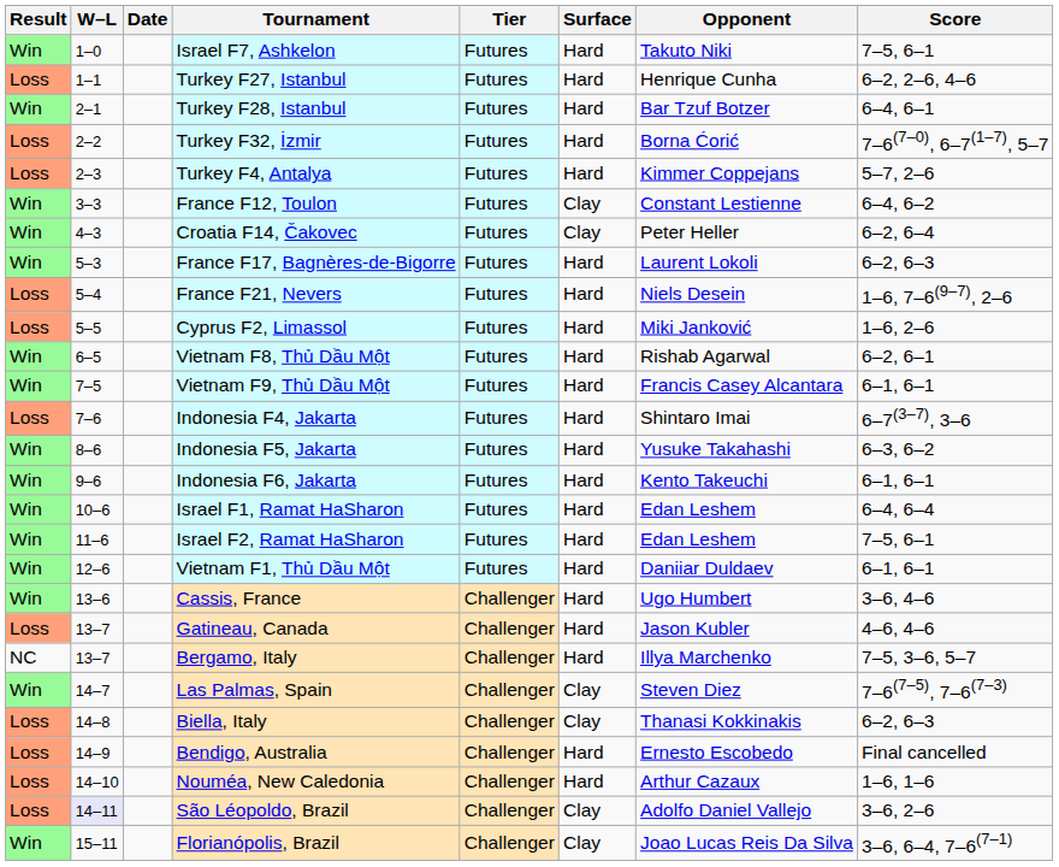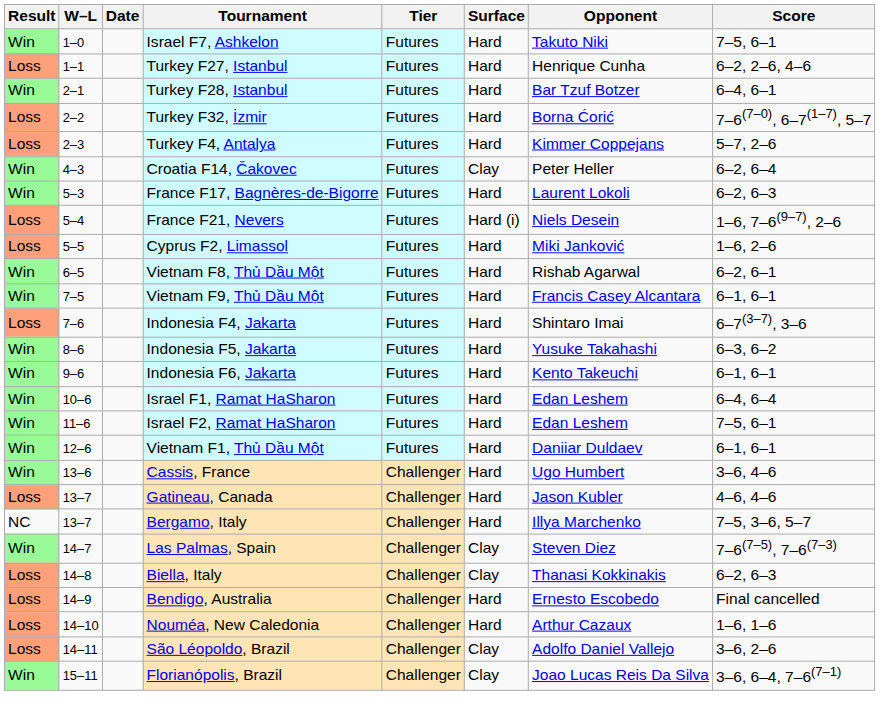 <table class="sortable wikitable">
 <tr>
 <th>Result</th>
 <th class="unsortable">W–L</th>
 <th>Date</th>
 <th>Tournament</th>
 <th>Tier</th>
 <th>Surface</th>
 <th>Opponent</th>
 <th class="unsortable">Score</th>
 </tr>
 <tr>
 <td bgcolor=98fb98>Win</td>
 <td><small>1–0</small></td>
 <td></td>
 <td style="background:#cffcff;">Israel F7, <a href='#'>Ashkelon</a></td>
 <td style="background:#cffcff;">Futures</td>
 <td>Hard</td>
 <td> <a href='#'>Takuto Niki</a></td>
 <td>7–5, 6–1</td>
 </tr>
 <tr>
 <td bgcolor=FFA07A>Loss</td>
 <td><small>1–1</small></td>
 <td></td>
 <td style="background:#cffcff;">Turkey F27, <a href='#'>Istanbul</a></td>
 <td style="background:#cffcff;">Futures</td>
 <td>Hard</td>
 <td> Henrique Cunha</td>
 <td>6–2, 2–6, 4–6</td>
 </tr>
 <tr>
 <td bgcolor=98fb98>Win</td>
 <td><small>2–1</small></td>
 <td></td>
 <td style="background:#cffcff;">Turkey F28, <a href='#'>Istanbul</a></td>
 <td style="background:#cffcff;">Futures</td>
 <td>Hard</td>
 <td> <a href='#'>Bar Tzuf Botzer</a></td>
 <td>6–4, 6–1</td>
 </tr>
 <tr>
 <td bgcolor=FFA07A>Loss</td>
 <td><small>2–2</small></td>
 <td></td>
 <td style="background:#cffcff;">Turkey F32, <a href='#'>İzmir</a></td>
 <td bgcolor=cffcff>Futures</td>
 <td>Hard</td>
 <td> <a href='#'>Borna Ćorić</a></td>
 <td>7–6<sup>(7–0)</sup>, 6–7<sup>(1–7)</sup>, 5–7</td>
 </tr>
 <tr>
 <td bgcolor=FFA07A>Loss</td>
 <td><small>2–3</small></td>
 <td></td>
 <td style="background:#cffcff;">Turkey F4, <a href='#'>Antalya</a></td>
 <td style="background:#cffcff;">Futures</td>
 <td>Hard</td>
 <td> <a href='#'>Kimmer Coppejans</a></td>
 <td>5–7, 2–6</td>
 </tr>
 <tr>
 <td bgcolor=98fb98>Win</td>
-<td><small>3–3</small></td>
-<td></td>
-<td style="background:#cffcff;">France F12, <a href='#'>Toulon</a></td>
-<td style="background:#cffcff;">Futures</td>
-<td>Clay</td>
-<td> <a href='#'>Constant Lestienne</a></td>
-<td>6–4, 6–2</td>
-</tr>
-<tr>
-<td bgcolor=98fb98>Win</td>
 <td><small>4–3</small></td>
 <td></td>
 <td style="background:#cffcff;">Croatia F14, <a href='#'>Čakovec</a></td>
 <td style="background:#cffcff;">Futures</td>
 <td>Clay</td>
 <td> Peter Heller</td>
 <td>6–2, 6–4</td>
 </tr>
 <tr>
 <td bgcolor=98fb98>Win</td>
 <td><small>5–3</small></td>
 <td></td>
 <td style="background:#cffcff;">France F17, <a href='#'>Bagnères-de-Bigorre</a></td>
 <td style="background:#cffcff;">Futures</td>
 <td>Hard</td>
 <td> <a href='#'>Laurent Lokoli</a></td>
 <td>6–2, 6–3</td>
 </tr>
 <tr>
 <td bgcolor=FFA07A>Loss</td>
 <td><small>5–4</small></td>
 <td></td>
 <td style="background:#cffcff;">France F21, <a href='#'>Nevers</a></td>
 <td style="background:#cffcff;">Futures</td>
-<td>Hard</td>
+<td>Hard (i)</td>
 <td> <a href='#'>Niels Desein</a></td>
 <td>1–6, 7–6<sup>(9–7)</sup>, 2–6</td>
 </tr>
 <tr>
 <td bgcolor=FFA07A>Loss</td>
 <td><small>5–5</small></td>
 <td></td>
 <td style="background:#cffcff;">Cyprus F2, <a href='#'>Limassol</a></td>
 <td style="background:#cffcff;">Futures</td>
 <td>Hard</td>
 <td> <a href='#'>Miki Janković</a></td>
 <td>1–6, 2–6</td>
 </tr>
 <tr>
 <td bgcolor=98fb98>Win</td>
 <td><small>6–5</small></td>
 <td></td>
 <td style="background:#cffcff;">Vietnam F8, <a href='#'>Thủ Dầu Một</a></td>
 <td style="background:#cffcff;">Futures</td>
 <td>Hard</td>
 <td> Rishab Agarwal</td>
 <td>6–2, 6–1</td>
 </tr>
 <tr>
 <td bgcolor=98fb98>Win</td>
 <td><small>7–5</small></td>
 <td></td>
 <td style="background:#cffcff;">Vietnam F9, <a href='#'>Thủ Dầu Một</a></td>
 <td style="background:#cffcff;">Futures</td>
 <td>Hard</td>
 <td> <a href='#'>Francis Casey Alcantara</a></td>
 <td>6–1, 6–1</td>
 </tr>
 <tr>
 <td bgcolor=FFA07A>Loss</td>
 <td><small>7–6</small></td>
 <td></td>
 <td style="background:#cffcff;">Indonesia F4, <a href='#'>Jakarta</a></td>
 <td style="background:#cffcff;">Futures</td>
 <td>Hard</td>
 <td> Shintaro Imai</td>
 <td>6–7<sup>(3–7)</sup>, 3–6</td>
 </tr>
 <tr>
 <td bgcolor=98fb98>Win</td>
 <td><small>8–6</small></td>
 <td></td>
 <td style="background:#cffcff;">Indonesia F5, <a href='#'>Jakarta</a></td>
 <td style="background:#cffcff;">Futures</td>
 <td>Hard</td>
 <td> <a href='#'>Yusuke Takahashi</a></td>
 <td>6–3, 6–2</td>
 </tr>
 <tr>
 <td bgcolor=98fb98>Win</td>
 <td><small>9–6</small></td>
 <td></td>
 <td style="background:#cffcff;">Indonesia F6, <a href='#'>Jakarta</a></td>
 <td style="background:#cffcff;">Futures</td>
 <td>Hard</td>
 <td> <a href='#'>Kento Takeuchi</a></td>
 <td>6–1, 6–1</td>
 </tr>
 <tr>
 <td bgcolor=98fb98>Win</td>
 <td><small>10–6</small></td>
 <td></td>
 <td style="background:#cffcff;">Israel F1, <a href='#'>Ramat HaSharon</a></td>
 <td style="background:#cffcff;">Futures</td>
 <td>Hard</td>
 <td> <a href='#'>Edan Leshem</a></td>
 <td>6–4, 6–4</td>
 </tr>
 <tr>
 <td bgcolor=98fb98>Win</td>
 <td><small>11–6</small></td>
 <td></td>
 <td style="background:#cffcff;">Israel F2, <a href='#'>Ramat HaSharon</a></td>
 <td style="background:#cffcff;">Futures</td>
 <td>Hard</td>
 <td> <a href='#'>Edan Leshem</a></td>
 <td>7–5, 6–1</td>
 </tr>
 <tr>
 <td bgcolor=98fb98>Win</td>
 <td><small>12–6</small></td>
 <td></td>
 <td style="background:#cffcff;">Vietnam F1, <a href='#'>Thủ Dầu Một</a></td>
 <td style="background:#cffcff;">Futures</td>
 <td>Hard</td>
 <td> <a href='#'>Daniiar Duldaev</a></td>
 <td>6–1, 6–1</td>
 </tr>
 <tr>
 <td bgcolor=98fb98>Win</td>
 <td><small>13–6</small></td>
 <td><a href='#'></a></td>
 <td style="background:moccasin;"><a href='#'>Cassis</a>, France</td>
 <td style="background:moccasin;">Challenger</td>
 <td>Hard</td>
 <td> <a href='#'>Ugo Humbert</a></td>
 <td>3–6, 4–6</td>
 </tr>
 <tr>
 <td bgcolor=FFA07A>Loss</td>
 <td><small>13–7</small></td>
 <td><a href='#'></a></td>
 <td style="background:moccasin;"><a href='#'>Gatineau</a>, Canada</td>
 <td style="background:moccasin;">Challenger</td>
 <td>Hard</td>
 <td> <a href='#'>Jason Kubler</a></td>
 <td>4–6, 4–6</td>
 </tr>
 <tr>
 <td>NC</td>
 <td><small>13–7</small></td>
 <td><a href='#'></a></td>
 <td style="background:moccasin;"><a href='#'>Bergamo</a>, Italy</td>
 <td style="background:moccasin;">Challenger</td>
 <td>Hard</td>
 <td> <a href='#'>Illya Marchenko</a></td>
 <td>7–5, 3–6, 5–7</td>
 </tr>
 <tr>
 <td bgcolor=98fb98>Win</td>
 <td><small>14–7</small></td>
 <td><a href='#'></a></td>
 <td style="background:moccasin;"><a href='#'>Las Palmas</a>, Spain</td>
 <td style="background:moccasin;">Challenger</td>
 <td>Clay</td>
 <td> <a href='#'>Steven Diez</a></td>
 <td>7–6<sup>(7–5)</sup>, 7–6<sup>(7–3)</sup></td>
 </tr>
 <tr>
 <td bgcolor=FFA07A>Loss</td>
 <td><small>14–8</small></td>
 <td><a href='#'></a></td>
 <td style="background:moccasin;"><a href='#'>Biella</a>, Italy</td>
 <td style="background:moccasin;">Challenger</td>
 <td>Clay</td>
 <td> <a href='#'>Thanasi Kokkinakis</a></td>
 <td>6–2, 6–3</td>
 </tr>
 <tr>
 <td bgcolor= FFA07A>Loss</td>
 <td><small>14–9</small></td>
 <td><a href='#'></a></td>
 <td style="background:moccasin;"><a href='#'>Bendigo</a>, Australia</td>
 <td style="background:moccasin;">Challenger</td>
 <td>Hard</td>
 <td> <a href='#'>Ernesto Escobedo</a></td>
 <td>Final cancelled</td>
 </tr>
 <tr>
 <td bgcolor= FFA07A>Loss</td>
 <td><small>14–10</small></td>
 <td><a href='#'></a></td>
 <td style="background:moccasin;"><a href='#'>Nouméa</a>, New Caledonia</td>
 <td style="background:moccasin;">Challenger</td>
 <td>Hard</td>
 <td> <a href='#'>Arthur Cazaux</a></td>
 <td>1–6, 1–6</td>
 </tr>
 <tr>
 <td bgcolor= FFA07A>Loss</td>
-<td style="background: lavender;"><small>14–11</small></td>
+<td><small>14–11</small></td>
 <td><a href='#'></a></td>
 <td style="background:moccasin;"><a href='#'>São Léopoldo</a>, Brazil</td>
 <td style="background:moccasin;">Challenger</td>
 <td>Clay</td>
 <td> <a href='#'>Adolfo Daniel Vallejo</a></td>
 <td>3–6, 2–6</td>
 </tr>
 <tr>
 <td bgcolor=98fb98>Win</td>
 <td><small>15–11</small></td>
 <td><a href='#'></a></td>
 <td style="background:moccasin;"><a href='#'>Florianópolis</a>, Brazil</td>
 <td style="background:moccasin;">Challenger</td>
 <td>Clay</td>
 <td> <a href='#'>Joao Lucas Reis Da Silva</a></td>
 <td>3–6, 6–4, 7–6<sup>(7–1)</sup></td>
 </tr>
 </table>
